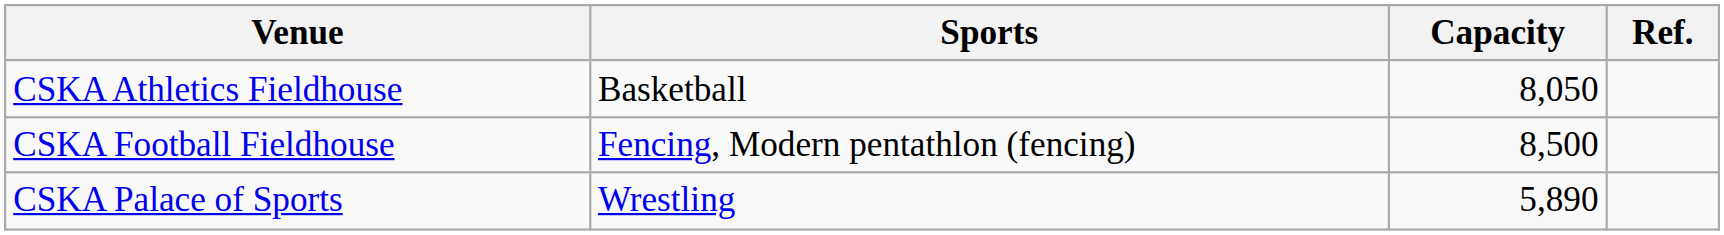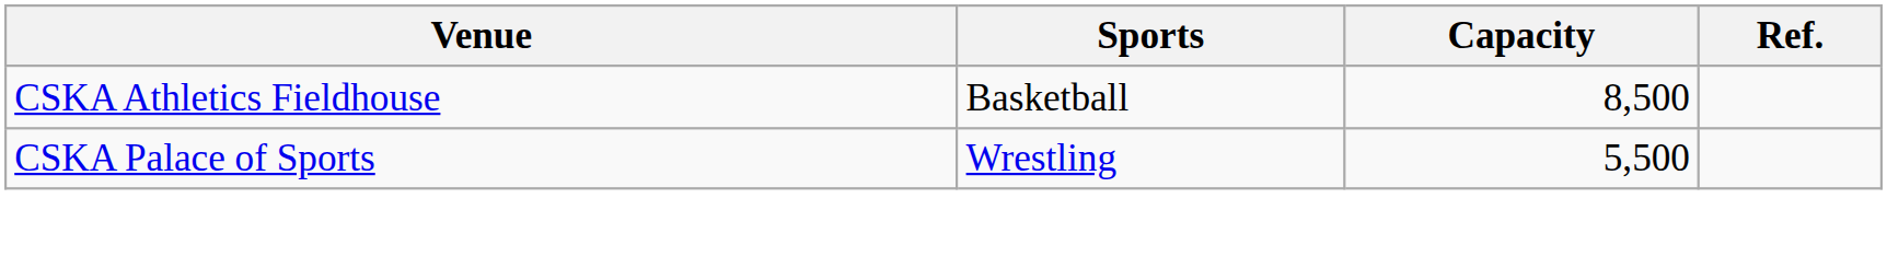 <table class="wikitable sortable" width=780px>
 <tr>
 <th>Venue</th>
 <th>Sports</th>
 <th>Capacity</th>
 <th class="unsortable">Ref.</th>
 </tr>
 <tr>
 <td><a href='#'>CSKA Athletics Fieldhouse</a></td>
 <td>Basketball</td>
-<td align="right">8,050</td>
-<td align=center></td>
-</tr>
-<tr>
-<td><a href='#'>CSKA Football Fieldhouse</a></td>
-<td><a href='#'>Fencing</a>, Modern pentathlon (fencing)</td>
 <td align="right">8,500</td>
 <td align=center></td>
 </tr>
 <tr>
 <td><a href='#'>CSKA Palace of Sports</a></td>
 <td><a href='#'>Wrestling</a></td>
-<td align="right">5,890</td>
+<td align="right">5,500</td>
 <td align=center></td>
 </tr>
 </table>
